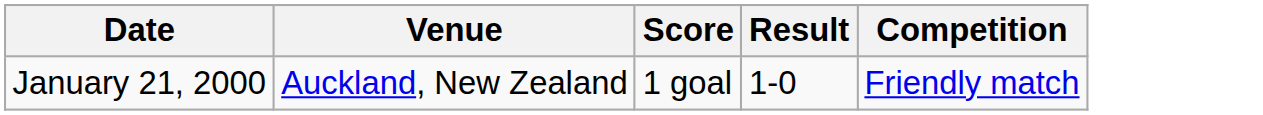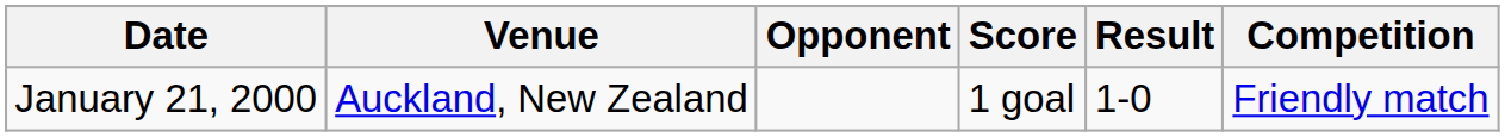 <table class="wikitable">
 <tr>
 <th>Date</th>
 <th>Venue</th>
+<th>Opponent</th>
 <th>Score</th>
 <th>Result</th>
 <th>Competition</th>
 </tr>
 <tr>
 <td>January 21, 2000</td>
 <td><a href='#'>Auckland</a>, New Zealand</td>
+<td></td>
 <td>1 goal</td>
 <td>1-0</td>
 <td><a href='#'>Friendly match</a></td>
 </tr>
 </table>
